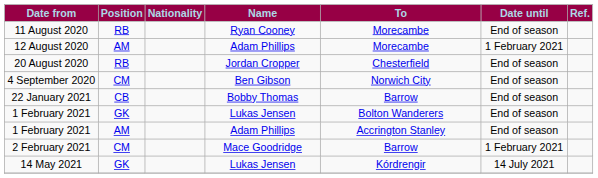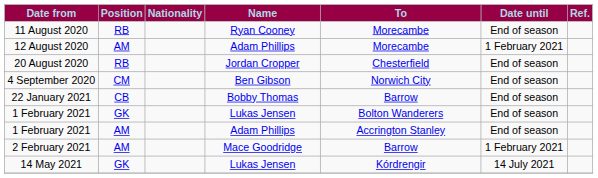 <table class="wikitable"  style="text-align:center; font-size:90%; ">
 <tr>
 <th style="background:#970045; color:#ADD8E6; ; width:120px;">Date from</th>
 <th style="background:#970045; color:#ADD8E6; ; width:50px;">Position</th>
 <th style="background:#970045; color:#ADD8E6; ; width:50px;">Nationality</th>
 <th style="background:#970045; color:#ADD8E6; ; width:150px;">Name</th>
 <th style="background:#970045; color:#ADD8E6; ; width:210px;">To</th>
 <th style="background:#970045; color:#ADD8E6; ; width:110px;">Date until</th>
 <th style="background:#970045; color:#ADD8E6; ; width:25px;">Ref.</th>
 </tr>
 <tr>
 <td>11 August 2020</td>
 <td><a href='#'>RB</a></td>
 <td></td>
 <td><a href='#'>Ryan Cooney</a></td>
 <td> <a href='#'>Morecambe</a></td>
 <td>End of season</td>
 <td></td>
 </tr>
 <tr>
 <td>12 August 2020</td>
 <td><a href='#'>AM</a></td>
 <td></td>
 <td><a href='#'>Adam Phillips</a></td>
 <td> <a href='#'>Morecambe</a></td>
 <td>1 February 2021</td>
 <td></td>
 </tr>
 <tr>
 <td>20 August 2020</td>
 <td><a href='#'>RB</a></td>
 <td></td>
 <td><a href='#'>Jordan Cropper</a></td>
 <td> <a href='#'>Chesterfield</a></td>
 <td>End of season</td>
 <td></td>
 </tr>
 <tr>
 <td>4 September 2020</td>
 <td><a href='#'>CM</a></td>
 <td></td>
 <td><a href='#'>Ben Gibson</a></td>
 <td> <a href='#'>Norwich City</a></td>
 <td>End of season</td>
 <td></td>
 </tr>
 <tr>
 <td>22 January 2021</td>
 <td><a href='#'>CB</a></td>
 <td></td>
 <td><a href='#'>Bobby Thomas</a></td>
 <td> <a href='#'>Barrow</a></td>
 <td>End of season</td>
 <td></td>
 </tr>
 <tr>
 <td>1 February 2021</td>
 <td><a href='#'>GK</a></td>
 <td></td>
 <td><a href='#'>Lukas Jensen</a></td>
 <td> <a href='#'>Bolton Wanderers</a></td>
 <td>End of season</td>
 <td></td>
 </tr>
 <tr>
 <td>1 February 2021</td>
 <td><a href='#'>AM</a></td>
 <td></td>
 <td><a href='#'>Adam Phillips</a></td>
 <td> <a href='#'>Accrington Stanley</a></td>
 <td>End of season</td>
 <td></td>
 </tr>
 <tr>
 <td>2 February 2021</td>
-<td><a href='#'>CM</a></td>
+<td><a href='#'>AM</a></td>
 <td></td>
 <td><a href='#'>Mace Goodridge</a></td>
 <td> <a href='#'>Barrow</a></td>
 <td>1 February 2021</td>
 <td></td>
 </tr>
 <tr>
 <td>14 May 2021</td>
 <td><a href='#'>GK</a></td>
 <td></td>
 <td><a href='#'>Lukas Jensen</a></td>
 <td> <a href='#'>Kórdrengir</a></td>
 <td>14 July 2021</td>
 <td></td>
 </tr>
 <tr>
 </tr>
 </table>
